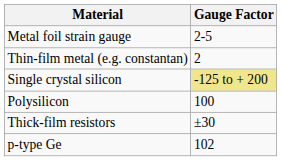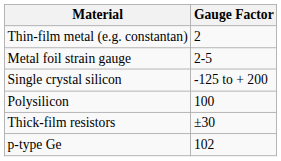 <table class="wikitable">
 <tr>
 <th>Material</th>
 <th>Gauge Factor</th>
 </tr>
 <tr>
+<td>Thin-film metal (e.g. constantan)</td>
+<td>2</td>
+</tr>
+<tr>
 <td>Metal foil strain gauge</td>
 <td>2-5</td>
 </tr>
 <tr>
-<td>Thin-film metal (e.g. constantan)</td>
-<td>2</td>
-</tr>
-<tr>
 <td>Single crystal silicon</td>
-<td style="background: khaki;">-125 to + 200</td>
+<td>-125 to + 200</td>
 </tr>
 <tr>
 <td>Polysilicon</td>
 <td>100</td>
 </tr>
 <tr>
 <td>Thick-film resistors</td>
 <td>±30</td>
 </tr>
 <tr>
 <td>p-type Ge</td>
 <td>102</td>
 </tr>
 </table>
